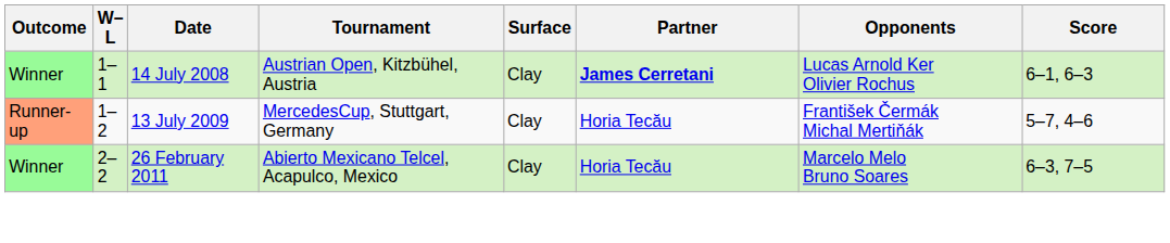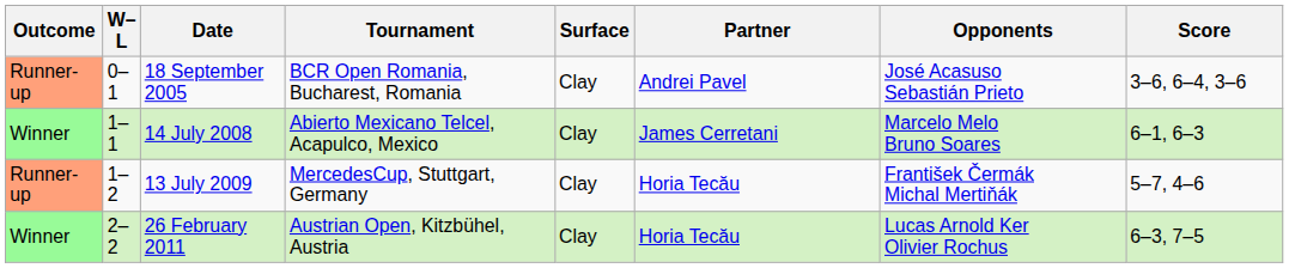 <table class="sortable wikitable">
 <tr>
 <th width=75>Outcome</th>
 <th width=20>W–L</th>
 <th width=115>Date</th>
 <th width=220>Tournament</th>
 <th width=60>Surface</th>
 <th width=200>Partner</th>
 <th width=200>Opponents</th>
 <th width=125>Score</th>
 </tr>
+<tr>
+<td bgcolor=FFA07A>Runner-up</td>
+<td>0–1</td>
+<td><a href='#'>18 September 2005</a></td>
+<td><a href='#'>BCR Open Romania</a>, Bucharest, Romania</td>
+<td>Clay</td>
+<td> <a href='#'>Andrei Pavel</a></td>
+<td> <a href='#'>José Acasuso</a> <br>  <a href='#'>Sebastián Prieto</a></td>
+<td>3–6, 6–4, 3–6</td>
+</tr>
 <tr bgcolor=d4f1c5>
 <td bgcolor=98fb98>Winner</td>
 <td>1–1</td>
 <td><a href='#'>14 July 2008</a></td>
-<td><a href='#'>Austrian Open</a>, Kitzbühel, Austria</td>
+<td><a href='#'>Abierto Mexicano Telcel</a>, Acapulco, Mexico</td>
 <td>Clay</td>
-<td><strong> <a href='#'>James Cerretani</a></strong></td>
-<td> <a href='#'>Lucas Arnold Ker</a> <br>  <a href='#'>Olivier Rochus</a></td>
+<td> <a href='#'>James Cerretani</a></td>
+<td> <a href='#'>Marcelo Melo</a> <br>  <a href='#'>Bruno Soares</a></td>
 <td>6–1, 6–3</td>
 </tr>
 <tr>
 <td bgcolor=FFA07A>Runner-up</td>
 <td>1–2</td>
 <td><a href='#'>13 July 2009</a></td>
 <td><a href='#'>MercedesCup</a>, Stuttgart, Germany</td>
 <td>Clay</td>
 <td> <a href='#'>Horia Tecău</a></td>
 <td> <a href='#'>František Čermák</a> <br>  <a href='#'>Michal Mertiňák</a></td>
 <td>5–7, 4–6</td>
 </tr>
 <tr bgcolor=d4f1c5>
 <td bgcolor=98fb98>Winner</td>
 <td>2–2</td>
 <td><a href='#'>26 February 2011</a></td>
-<td><a href='#'>Abierto Mexicano Telcel</a>, Acapulco, Mexico</td>
+<td><a href='#'>Austrian Open</a>, Kitzbühel, Austria</td>
 <td>Clay</td>
 <td> <a href='#'>Horia Tecău</a></td>
-<td> <a href='#'>Marcelo Melo</a> <br>  <a href='#'>Bruno Soares</a></td>
+<td> <a href='#'>Lucas Arnold Ker</a> <br>  <a href='#'>Olivier Rochus</a></td>
 <td>6–3, 7–5</td>
 </tr>
 </table>
